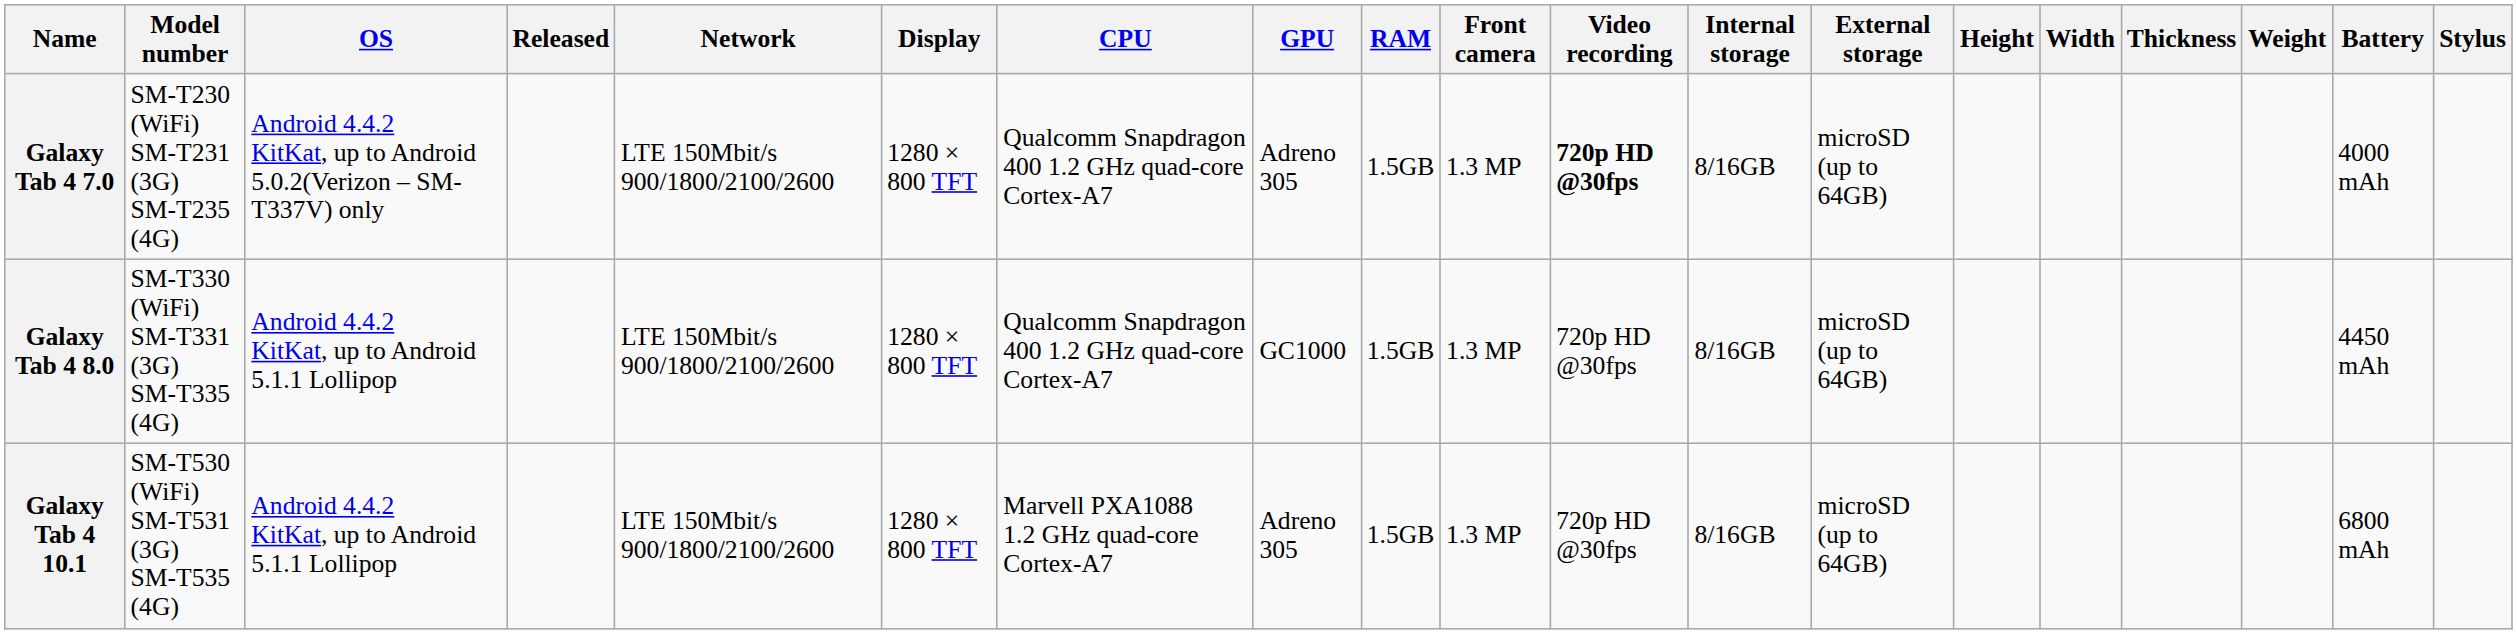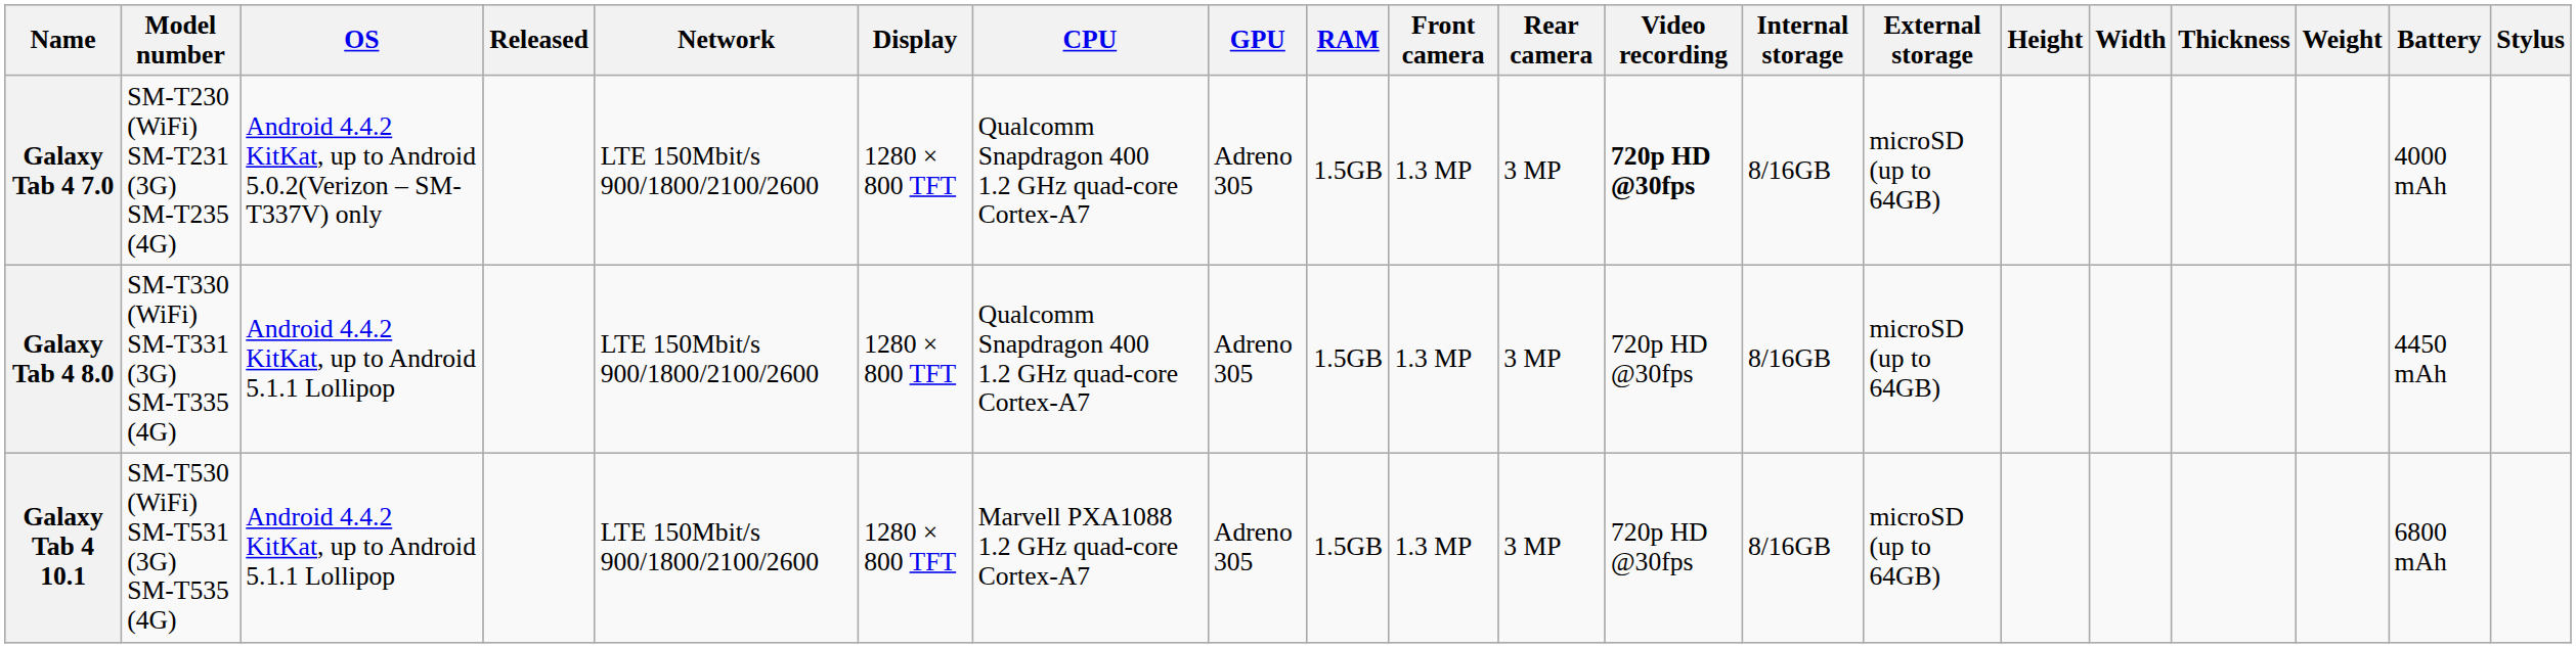 <table class="wikitable sortable mw-collapsible mw-collapsed">
 <tr>
 <th>Name</th>
 <th>Model number</th>
 <th><a href='#'>OS</a></th>
 <th>Released</th>
 <th>Network</th>
 <th>Display</th>
 <th><a href='#'>CPU</a></th>
 <th><a href='#'>GPU</a></th>
 <th><a href='#'>RAM</a></th>
 <th>Front camera</th>
+<th>Rear camera</th>
 <th>Video recording</th>
 <th>Internal storage</th>
 <th>External storage</th>
 <th>Height</th>
 <th>Width</th>
 <th>Thickness</th>
 <th>Weight</th>
 <th>Battery</th>
 <th>Stylus</th>
 </tr>
 <tr>
 <th>Galaxy Tab 4 7.0</th>
 <td>SM-T230 (WiFi)<br>SM-T231 (3G)<br>SM-T235 (4G)</td>
 <td><a href='#'>Android 4.4.2<br> KitKat</a>, up to Android 5.0.2(Verizon – SM-T337V) only</td>
 <td></td>
 <td>LTE 150Mbit/s 900/1800/2100/2600<br></td>
 <td>1280 × 800 <a href='#'>TFT</a></td>
 <td>Qualcomm Snapdragon 400 1.2 GHz quad-core Cortex-A7</td>
 <td>Adreno 305</td>
 <td>1.5GB</td>
 <td>1.3 MP</td>
+<td>3 MP</td>
 <td><strong>720p HD @30fps</strong></td>
 <td>8/16GB</td>
 <td>microSD (up to 64GB)</td>
 <td></td>
 <td></td>
 <td></td>
 <td></td>
 <td>4000 mAh</td>
 <td></td>
 </tr>
 <tr>
 <th>Galaxy Tab 4 8.0</th>
 <td>SM-T330 (WiFi)<br>SM-T331 (3G)<br>SM-T335 (4G)</td>
 <td><a href='#'>Android 4.4.2<br> KitKat</a>, up to Android 5.1.1 Lollipop</td>
 <td></td>
 <td>LTE 150Mbit/s 900/1800/2100/2600<br></td>
 <td>1280 × 800 <a href='#'>TFT</a></td>
 <td>Qualcomm Snapdragon 400 1.2 GHz quad-core Cortex-A7</td>
-<td>GC1000</td>
+<td>Adreno 305</td>
 <td>1.5GB</td>
 <td>1.3 MP</td>
+<td>3 MP</td>
 <td>720p HD @30fps</td>
 <td>8/16GB</td>
 <td>microSD (up to 64GB)</td>
 <td></td>
 <td></td>
 <td></td>
 <td></td>
 <td>4450 mAh</td>
 <td></td>
 </tr>
 <tr>
 <th>Galaxy Tab 4 10.1</th>
 <td>SM-T530 (WiFi)<br>SM-T531 (3G)<br>SM-T535 (4G)</td>
 <td><a href='#'>Android 4.4.2<br> KitKat</a>, up to Android 5.1.1 Lollipop</td>
 <td></td>
 <td>LTE 150Mbit/s 900/1800/2100/2600<br></td>
 <td>1280 × 800 <a href='#'>TFT</a></td>
 <td>Marvell PXA1088 1.2 GHz quad-core Cortex-A7</td>
 <td>Adreno 305</td>
 <td>1.5GB</td>
 <td>1.3 MP</td>
+<td>3 MP</td>
 <td>720p HD @30fps</td>
 <td>8/16GB</td>
 <td>microSD (up to 64GB)</td>
 <td></td>
 <td></td>
 <td></td>
 <td></td>
 <td>6800 mAh</td>
 <td></td>
 </tr>
 </table>
